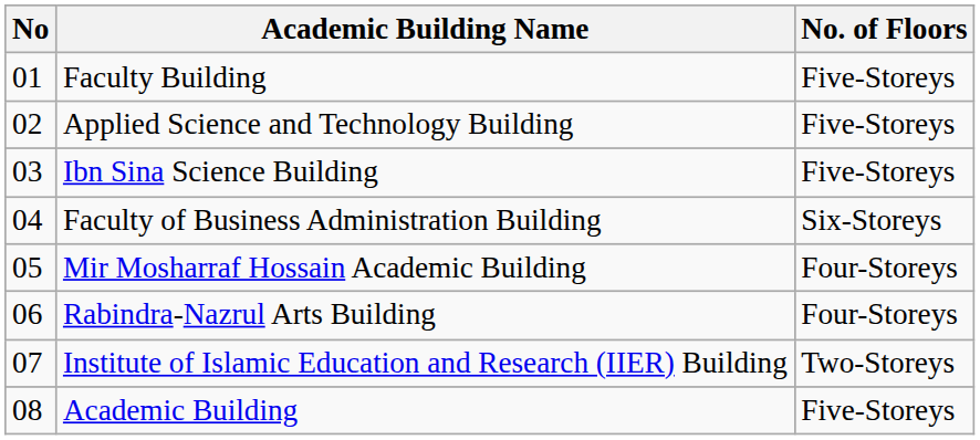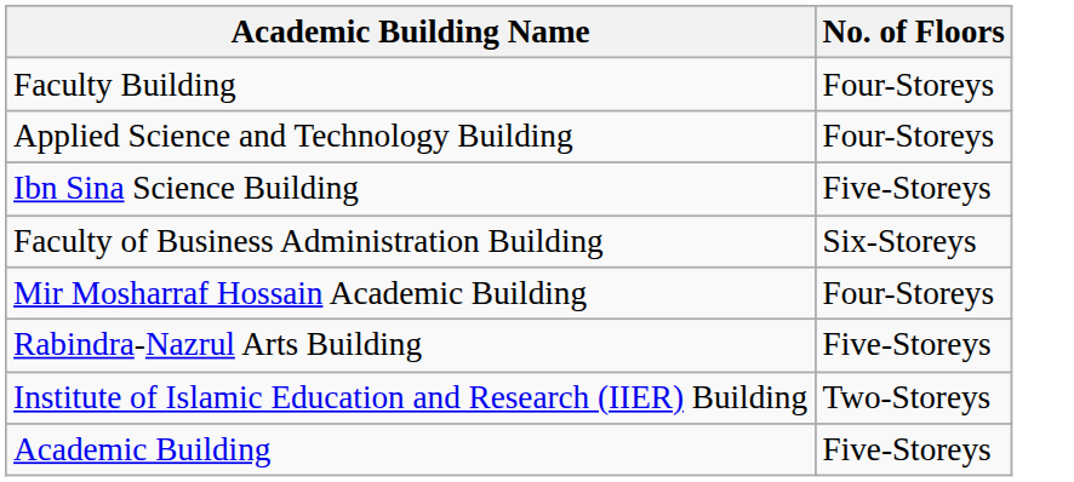 <table class="wikitable">
 <tr>
-<th>No</th>
 <th>Academic Building Name</th>
 <th>No. of Floors</th>
 </tr>
 <tr>
-<td>01</td>
 <td>Faculty Building</td>
-<td>Five-Storeys</td>
+<td>Four-Storeys</td>
 </tr>
 <tr>
-<td>02</td>
 <td>Applied Science and Technology Building</td>
-<td>Five-Storeys</td>
+<td>Four-Storeys</td>
 </tr>
 <tr>
-<td>03</td>
 <td><a href='#'>Ibn Sina</a> Science Building</td>
 <td>Five-Storeys</td>
 </tr>
 <tr>
-<td>04</td>
 <td>Faculty of Business Administration Building</td>
 <td>Six-Storeys</td>
 </tr>
 <tr>
-<td>05</td>
 <td><a href='#'>Mir Mosharraf Hossain</a> Academic Building</td>
 <td>Four-Storeys</td>
 </tr>
 <tr>
-<td>06</td>
 <td><a href='#'>Rabindra</a>-<a href='#'>Nazrul</a> Arts Building</td>
-<td>Four-Storeys</td>
+<td>Five-Storeys</td>
 </tr>
 <tr>
-<td>07</td>
 <td><a href='#'>Institute of Islamic Education and Research (IIER)</a> Building</td>
 <td>Two-Storeys</td>
 </tr>
 <tr>
-<td>08</td>
 <td><a href='#'>Academic Building</a></td>
 <td>Five-Storeys</td>
 </tr>
 </table>
